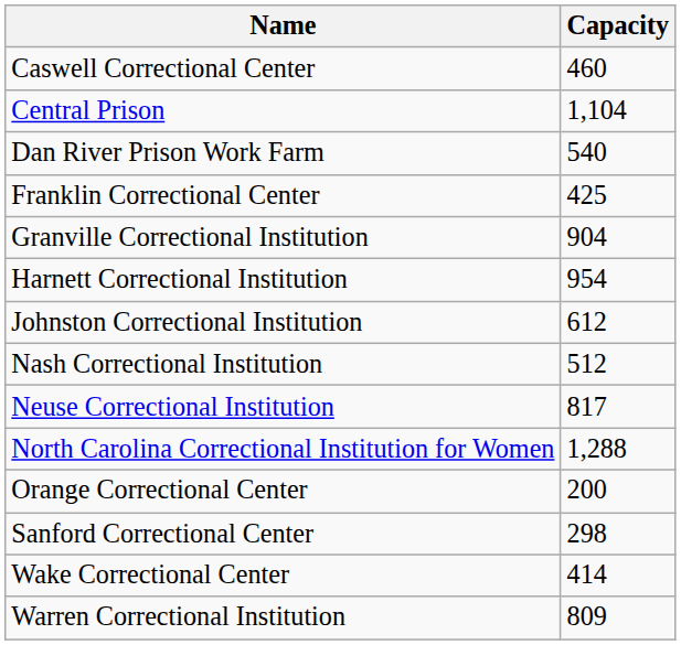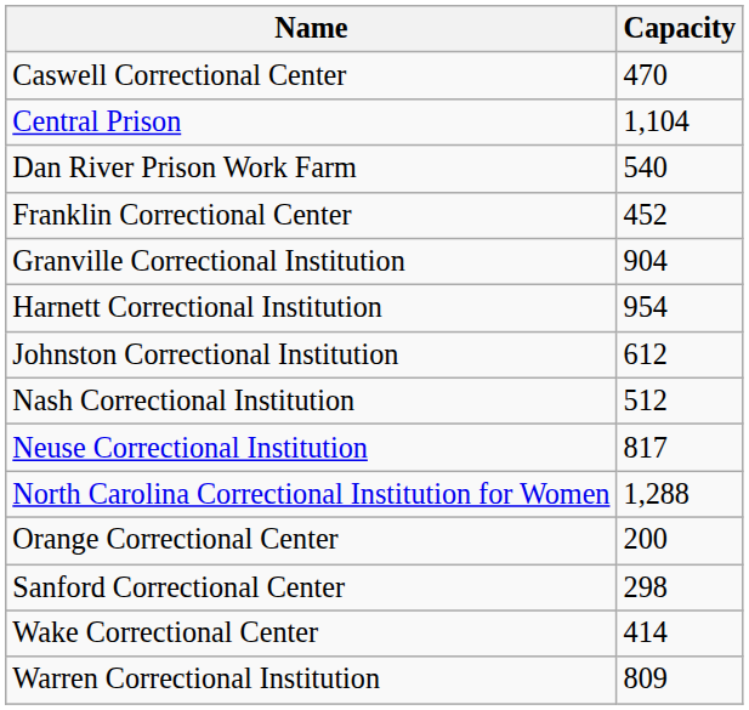 <table class="wikitable sortable">
 <tr>
 <th>Name</th>
 <th>Capacity</th>
 </tr>
 <tr>
 <td>Caswell Correctional Center</td>
-<td>460</td>
+<td>470</td>
 </tr>
 <tr>
 <td><a href='#'>Central Prison</a></td>
 <td>1,104</td>
 </tr>
 <tr>
 <td>Dan River Prison Work Farm</td>
 <td>540</td>
 </tr>
 <tr>
 <td>Franklin Correctional Center</td>
-<td>425</td>
+<td>452</td>
 </tr>
 <tr>
 <td>Granville Correctional Institution</td>
 <td>904</td>
 </tr>
 <tr>
 <td>Harnett Correctional Institution</td>
 <td>954</td>
 </tr>
 <tr>
 <td>Johnston Correctional Institution</td>
 <td>612</td>
 </tr>
 <tr>
 <td>Nash Correctional Institution</td>
 <td>512</td>
 </tr>
 <tr>
 <td><a href='#'>Neuse Correctional Institution</a></td>
 <td>817</td>
 </tr>
 <tr>
 <td><a href='#'>North Carolina Correctional Institution for Women</a></td>
 <td>1,288</td>
 </tr>
 <tr>
 <td>Orange Correctional Center</td>
 <td>200</td>
 </tr>
 <tr>
 <td>Sanford Correctional Center</td>
 <td>298</td>
 </tr>
 <tr>
 <td>Wake Correctional Center</td>
 <td>414</td>
 </tr>
 <tr>
 <td>Warren Correctional Institution</td>
 <td>809</td>
 </tr>
 </table>
